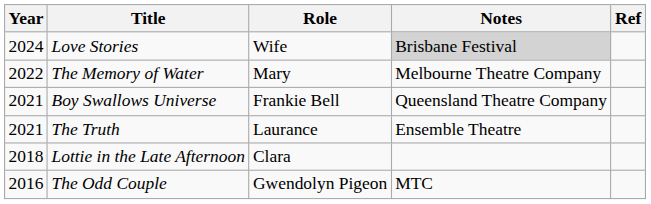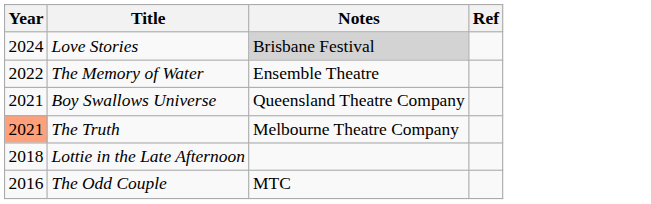 <table class="wikitable sortable">
 <tr>
 <th>Year</th>
 <th>Title</th>
-<th>Role</th>
 <th>Notes</th>
 <th>Ref</th>
 </tr>
 <tr>
 <td>2024</td>
 <td><em>Love Stories</em></td>
-<td>Wife</td>
 <td style="background: lightgrey;">Brisbane Festival</td>
 <td></td>
 </tr>
 <tr>
 <td>2022</td>
 <td><em>The Memory of Water</em></td>
-<td>Mary</td>
-<td>Melbourne Theatre Company</td>
+<td>Ensemble Theatre</td>
 <td></td>
 </tr>
 <tr>
 <td>2021</td>
 <td><em>Boy Swallows Universe</em></td>
-<td>Frankie Bell</td>
 <td>Queensland Theatre Company</td>
 <td></td>
 </tr>
 <tr>
-<td>2021</td>
+<td style="background: lightsalmon;">2021</td>
 <td><em>The Truth</em></td>
-<td>Laurance</td>
-<td>Ensemble Theatre</td>
+<td>Melbourne Theatre Company</td>
 <td></td>
 </tr>
 <tr>
 <td>2018</td>
 <td><em>Lottie in the Late Afternoon</em></td>
-<td>Clara</td>
 <td></td>
 <td></td>
 </tr>
 <tr>
 <td>2016</td>
 <td><em>The Odd Couple</em></td>
-<td>Gwendolyn Pigeon</td>
 <td>MTC</td>
 <td></td>
 </tr>
 </table>
